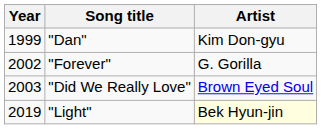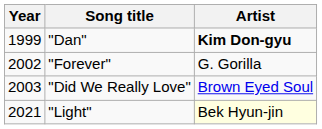 <table class="wikitable sortable">
 <tr>
 <th>Year</th>
 <th>Song title</th>
 <th>Artist</th>
 </tr>
 <tr>
 <td>1999</td>
 <td>"Dan" </td>
-<td>Kim Don-gyu</td>
+<td><strong>Kim Don-gyu</strong></td>
 </tr>
 <tr>
 <td>2002</td>
 <td>"Forever" </td>
 <td>G. Gorilla</td>
 </tr>
 <tr>
 <td>2003</td>
 <td>"Did We Really Love" </td>
 <td><a href='#'>Brown Eyed Soul</a></td>
 </tr>
 <tr>
-<td>2019</td>
+<td>2021</td>
 <td>"Light" </td>
 <td style="background: lightyellow;">Bek Hyun-jin</td>
 </tr>
 </table>
